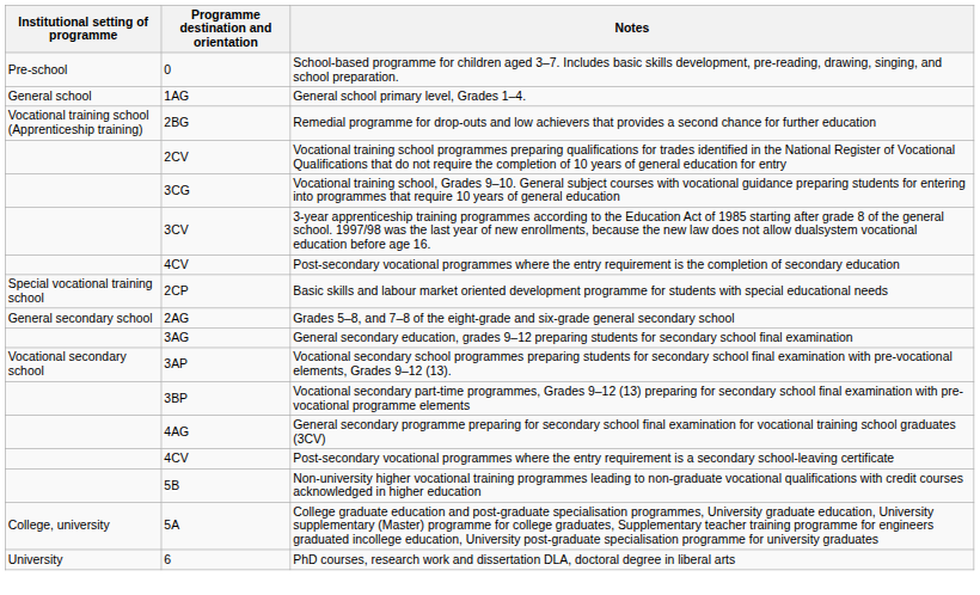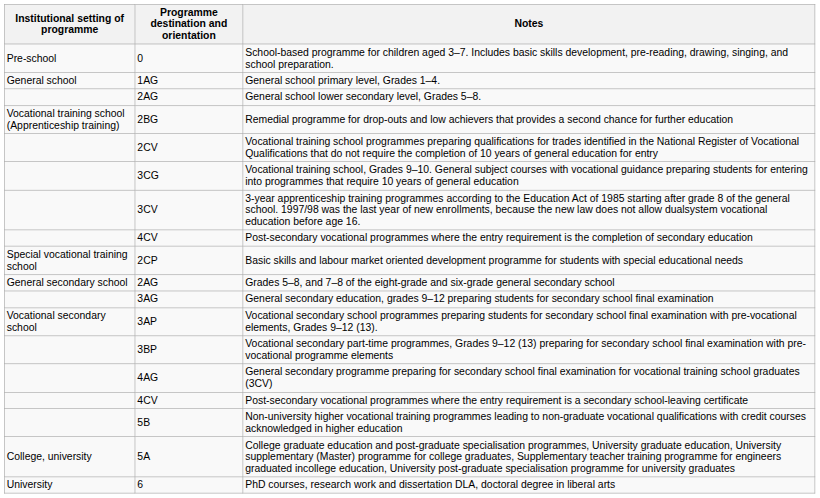 <table class="wikitable">
 <tr>
 <th>Institutional setting of programme</th>
 <th>Programme destination and orientation</th>
 <th>Notes</th>
 </tr>
 <tr>
 <td>Pre-school</td>
 <td>0</td>
 <td>School-based programme for children aged 3–7. Includes basic skills development, pre-reading, drawing, singing, and school preparation.</td>
 </tr>
 <tr>
 <td>General school</td>
 <td>1AG</td>
 <td>General school primary level, Grades 1–4.</td>
+</tr>
+<tr>
+<td></td>
+<td>2AG</td>
+<td>General school lower secondary level, Grades 5–8.</td>
 </tr>
 <tr>
 <td>Vocational training school (Apprenticeship training)</td>
 <td>2BG</td>
 <td>Remedial programme for drop-outs and low achievers that provides a second chance for further education</td>
 </tr>
 <tr>
 <td></td>
 <td>2CV</td>
 <td>Vocational training school programmes preparing qualifications for trades identified in the National Register of Vocational Qualifications that do not require the completion of 10 years of general education for entry</td>
 </tr>
 <tr>
 <td></td>
 <td>3CG</td>
 <td>Vocational training school, Grades 9–10. General subject courses with vocational guidance preparing students for entering into programmes that require 10 years of general education</td>
 </tr>
 <tr>
 <td></td>
 <td>3CV</td>
 <td>3-year apprenticeship training programmes according to the Education Act of 1985 starting after grade 8 of the general school. 1997/98 was the last year of new enrollments, because the new law does not allow dualsystem vocational education before age 16.</td>
 </tr>
 <tr>
 <td></td>
 <td>4CV</td>
 <td>Post-secondary vocational programmes where the entry requirement is the completion of secondary education</td>
 </tr>
 <tr>
 <td>Special vocational training school</td>
 <td>2CP</td>
 <td>Basic skills and labour market oriented development programme for students with special educational needs</td>
 </tr>
 <tr>
 <td>General secondary school</td>
 <td>2AG</td>
 <td>Grades 5–8, and 7–8 of the eight-grade and six-grade general secondary school</td>
 </tr>
 <tr>
 <td></td>
 <td>3AG</td>
 <td>General secondary education, grades 9–12 preparing students for secondary school final examination</td>
 </tr>
 <tr>
 <td>Vocational secondary school</td>
 <td>3AP</td>
 <td>Vocational secondary school programmes preparing students for secondary school final examination with pre-vocational elements, Grades 9–12 (13).</td>
 </tr>
 <tr>
 <td></td>
 <td>3BP</td>
 <td>Vocational secondary part-time programmes, Grades 9–12 (13) preparing for secondary school final examination with pre-vocational programme elements</td>
 </tr>
 <tr>
 <td></td>
 <td>4AG</td>
 <td>General secondary programme preparing for secondary school final examination for vocational training school graduates (3CV)</td>
 </tr>
 <tr>
 <td></td>
 <td>4CV</td>
 <td>Post-secondary vocational programmes where the entry requirement is a secondary school-leaving certificate</td>
 </tr>
 <tr>
 <td></td>
 <td>5B</td>
 <td>Non-university higher vocational training programmes leading to non-graduate vocational qualifications with credit courses acknowledged in higher education</td>
 </tr>
 <tr>
 <td>College, university</td>
 <td>5A</td>
 <td>College graduate education and post-graduate specialisation programmes, University graduate education, University supplementary (Master) programme for college graduates, Supplementary teacher training programme for engineers graduated incollege education, University post-graduate specialisation programme for university graduates</td>
 </tr>
 <tr>
 <td>University</td>
 <td>6</td>
 <td>PhD courses, research work and dissertation DLA, doctoral degree in liberal arts</td>
 </tr>
 </table>
